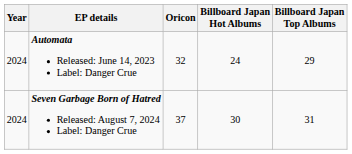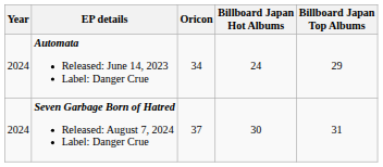 <table class="wikitable">
 <tr>
 <th>Year</th>
 <th>EP details</th>
 <th>Oricon</th>
 <th>Billboard Japan<br>Hot Albums</th>
 <th>Billboard Japan<br>Top Albums</th>
 </tr>
 <tr>
 <td>2024</td>
 <td><strong><em>Automata</em></strong><br><ul><li>Released: June 14, 2023</li><li>Label: Danger Crue</li></ul></td>
-<td align="center">32</td>
+<td align="center">34</td>
 <td align="center">24</td>
 <td align="center">29</td>
 </tr>
 <tr>
 <td>2024</td>
 <td><strong><em>Seven Garbage Born of Hatred</em></strong><br><ul><li>Released: August 7, 2024</li><li>Label: Danger Crue</li></ul></td>
 <td align="center">37</td>
 <td align="center">30</td>
 <td align="center">31</td>
 </tr>
 </table>
